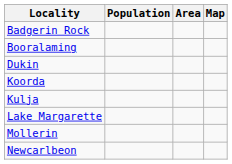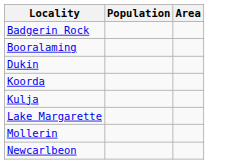 <table class="wikitable sortable">
 <tr>
 <th>Locality</th>
 <th data-sort-type=number>Population</th>
 <th data-sort-type=number>Area</th>
-<th>Map</th>
 </tr>
 <tr>
 <td><a href='#'>Badgerin Rock</a></td>
-<td></td>
 <td></td>
 <td></td>
 </tr>
 <tr>
 <td><a href='#'>Booralaming</a></td>
 <td></td>
 <td></td>
-<td></td>
 </tr>
 <tr>
 <td><a href='#'>Dukin</a></td>
-<td></td>
 <td></td>
 <td></td>
 </tr>
 <tr>
 <td><a href='#'>Koorda</a></td>
 <td></td>
 <td></td>
-<td></td>
 </tr>
 <tr>
 <td><a href='#'>Kulja</a></td>
-<td></td>
 <td></td>
 <td></td>
 </tr>
 <tr>
 <td><a href='#'>Lake Margarette</a></td>
 <td></td>
 <td></td>
-<td></td>
 </tr>
 <tr>
 <td><a href='#'>Mollerin</a></td>
-<td></td>
 <td></td>
 <td></td>
 </tr>
 <tr>
 <td><a href='#'>Newcarlbeon</a></td>
 <td></td>
 <td></td>
-<td></td>
 </tr>
 </table>
